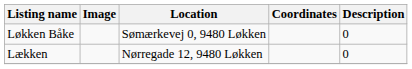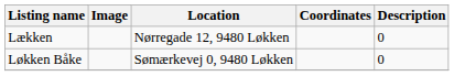 <table class="wikitable sortable">
 <tr>
 <th>Listing name</th>
 <th>Image</th>
 <th>Location</th>
 <th>Coordinates</th>
 <th>Description</th>
 </tr>
 <tr>
+<td>Lækken</td>
+<td></td>
+<td>Nørregade 12, 9480 Løkken</td>
+<td></td>
+<td>0</td>
+</tr>
+<tr>
 <td>Løkken Båke</td>
 <td></td>
 <td>Sømærkevej 0, 9480 Løkken</td>
 <td></td>
 <td>0</td>
 </tr>
 <tr>
-<td>Lækken</td>
-<td></td>
-<td>Nørregade 12, 9480 Løkken</td>
-<td></td>
-<td>0</td>
-</tr>
-<tr>
 </tr>
 </table>
